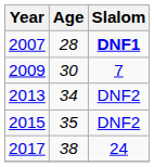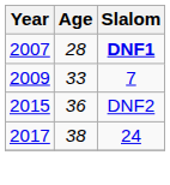 <table class=wikitable style="text-align:center">
 <tr>
 <th>Year</th>
 <th>Age</th>
 <th>Slalom</th>
 </tr>
 <tr>
 <td><a href='#'>2007</a></td>
 <td><em>28</em></td>
 <td><strong><a href='#'>DNF1</a></strong></td>
 </tr>
 <tr>
 <td><a href='#'>2009</a></td>
-<td><em>30</em></td>
+<td><em>33</em></td>
 <td><a href='#'>7</a></td>
 </tr>
 <tr>
-<td><a href='#'>2013</a></td>
-<td><em>34</em></td>
-<td><a href='#'>DNF2</a></td>
-</tr>
-<tr>
 <td><a href='#'>2015</a></td>
-<td><em>35</em></td>
+<td><em>36</em></td>
 <td><a href='#'>DNF2</a></td>
 </tr>
 <tr>
 <td><a href='#'>2017</a></td>
 <td><em>38</em></td>
 <td><a href='#'>24</a></td>
 </tr>
 <tr>
 </tr>
 </table>
